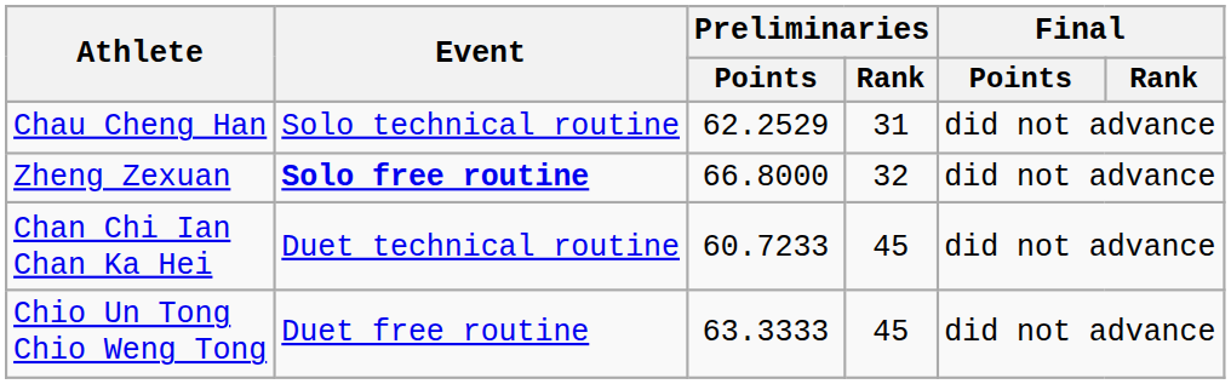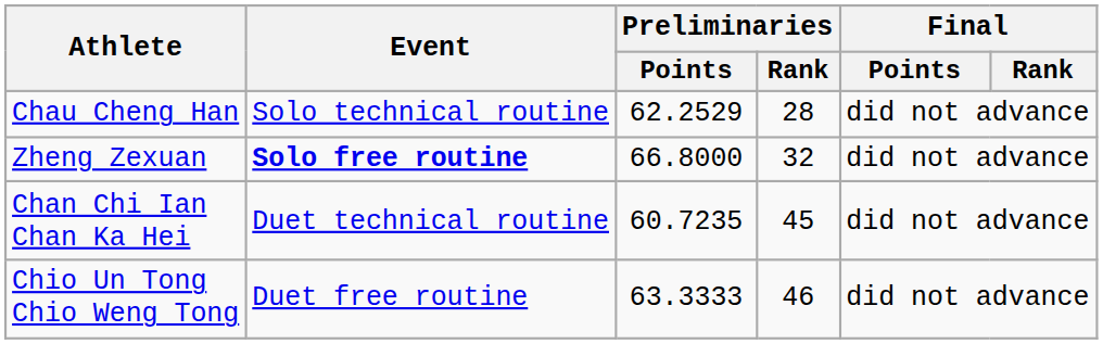 <table class="wikitable" style="text-align:center; font-size:90%">
 <tr>
 <th rowspan="2">Athlete</th>
 <th rowspan="2">Event</th>
 <th colspan="2">Preliminaries</th>
 <th colspan="2">Final</th>
 </tr>
 <tr style="font-size:95%">
 <th>Points</th>
 <th>Rank</th>
 <th>Points</th>
 <th>Rank</th>
 </tr>
 <tr>
 <td align=left><a href='#'>Chau Cheng Han</a></td>
 <td align=left><a href='#'>Solo technical routine</a></td>
 <td>62.2529</td>
-<td>31</td>
+<td>28</td>
 <td colspan=2>did not advance</td>
 </tr>
 <tr>
 <td align=left><a href='#'>Zheng Zexuan</a></td>
 <td align=left><strong><a href='#'>Solo free routine</a></strong></td>
 <td>66.8000</td>
 <td>32</td>
 <td colspan=2>did not advance</td>
 </tr>
 <tr>
 <td align=left><a href='#'>Chan Chi Ian</a><br><a href='#'>Chan Ka Hei</a></td>
 <td align=left><a href='#'>Duet technical routine</a></td>
-<td>60.7233</td>
+<td>60.7235</td>
 <td>45</td>
 <td colspan=2>did not advance</td>
 </tr>
 <tr>
 <td align=left><a href='#'>Chio Un Tong</a><br><a href='#'>Chio Weng Tong</a></td>
 <td align=left><a href='#'>Duet free routine</a></td>
 <td>63.3333</td>
-<td>45</td>
+<td>46</td>
 <td colspan=2>did not advance</td>
 </tr>
 </table>
